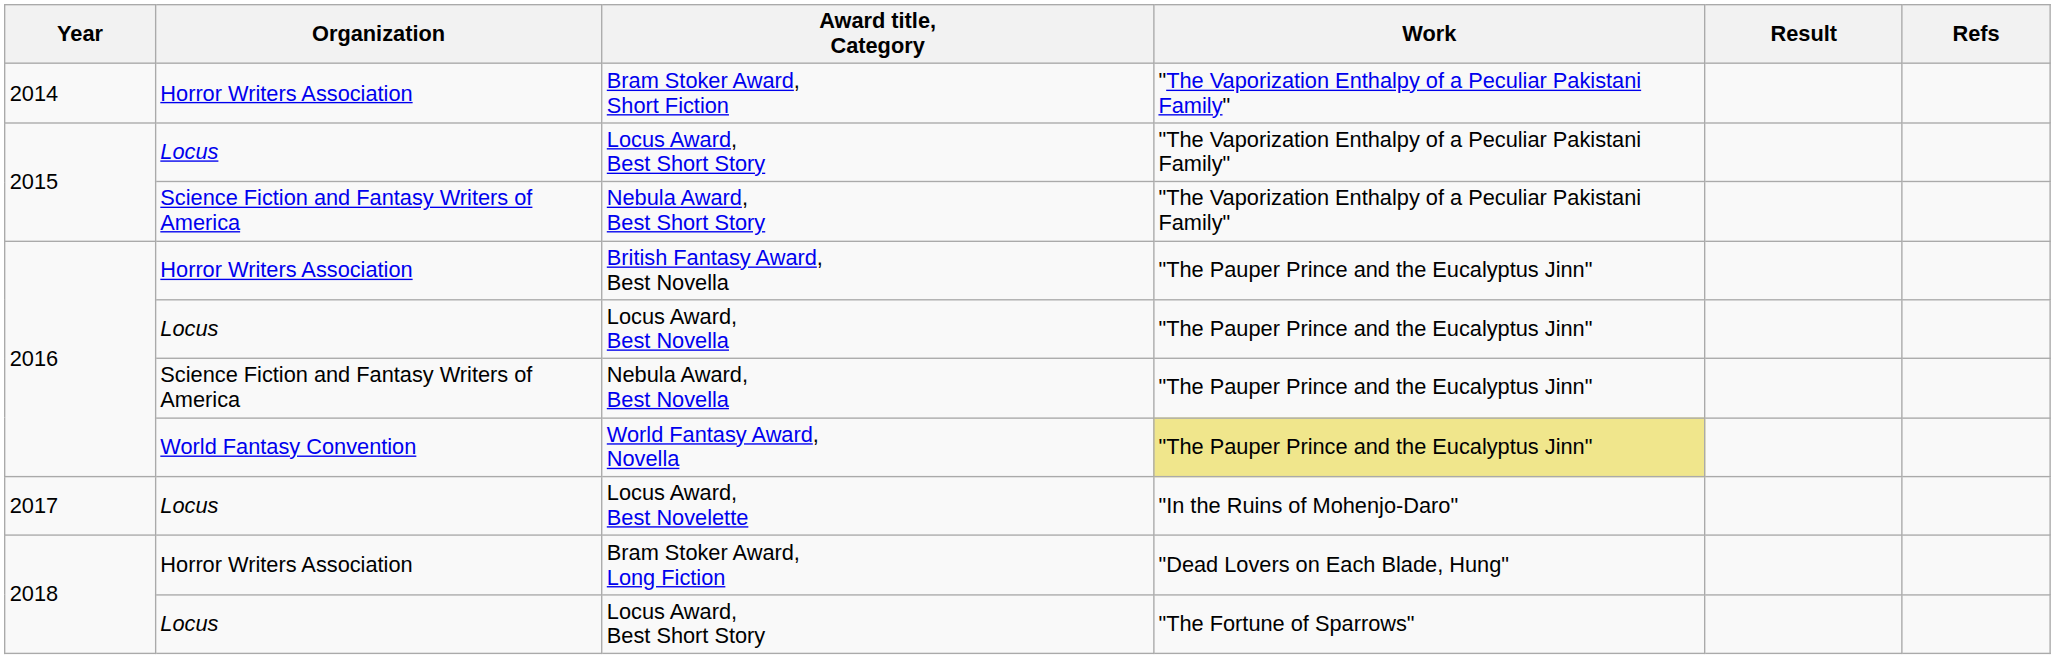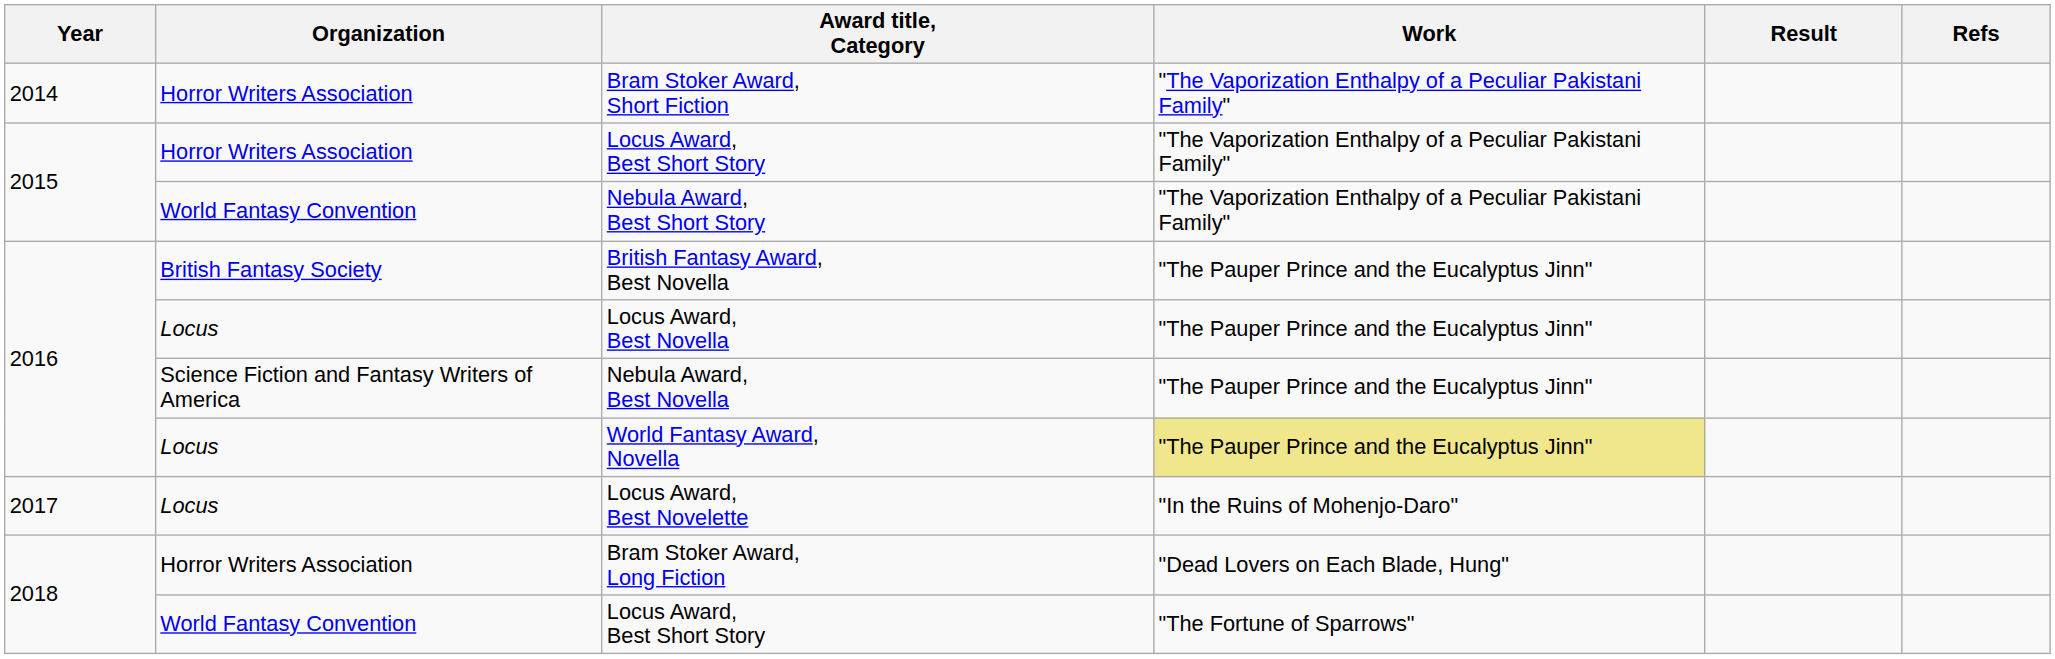 <table class="wikitable" style="width:95%;" cellpadding="5">
 <tr>
 <th scope="col" style="width:30px;">Year</th>
 <th scope="col" style="width:120px;">Organization</th>
 <th scope="col" style="width:150px;">Award title,<br>Category</th>
 <th scope="col" style="width:150px;">Work</th>
 <th scope="col" style="width:10px;">Result</th>
 <th scope="col" style="width:10px;">Refs<br></th>
 </tr>
 <tr>
 <td>2014</td>
 <td><a href='#'>Horror Writers Association</a></td>
 <td><a href='#'>Bram Stoker Award</a>,<br><a href='#'>Short Fiction</a></td>
 <td>"<a href='#'>The Vaporization Enthalpy of a Peculiar Pakistani Family</a>"</td>
 <td></td>
 <td></td>
 </tr>
 <tr>
 <td rowspan="2">2015</td>
-<td><a href='#'><em>Locus</em></a></td>
+<td><a href='#'>Horror Writers Association</a></td>
 <td><a href='#'>Locus Award</a>,<br><a href='#'>Best Short Story</a></td>
 <td>"The Vaporization Enthalpy of a Peculiar Pakistani Family"</td>
 <td></td>
 <td></td>
 </tr>
 <tr>
-<td><a href='#'>Science Fiction and Fantasy Writers of America</a></td>
+<td><a href='#'>World Fantasy Convention</a></td>
 <td><a href='#'>Nebula Award</a>,<br><a href='#'>Best Short Story</a></td>
 <td>"The Vaporization Enthalpy of a Peculiar Pakistani Family"</td>
 <td></td>
 <td></td>
 </tr>
 <tr>
 <td rowspan="4">2016</td>
-<td><a href='#'>Horror Writers Association</a></td>
+<td><a href='#'>British Fantasy Society</a></td>
 <td><a href='#'>British Fantasy Award</a>,<br>Best Novella</td>
 <td>"The Pauper Prince and the Eucalyptus Jinn"</td>
 <td></td>
 <td></td>
 </tr>
 <tr>
 <td><em>Locus</em></td>
 <td>Locus Award,<br><a href='#'>Best Novella</a></td>
 <td>"The Pauper Prince and the Eucalyptus Jinn"</td>
 <td></td>
 <td></td>
 </tr>
 <tr>
 <td>Science Fiction and Fantasy Writers of America</td>
 <td>Nebula Award,<br><a href='#'>Best Novella</a></td>
 <td>"The Pauper Prince and the Eucalyptus Jinn"</td>
 <td></td>
 <td></td>
 </tr>
 <tr>
-<td><a href='#'>World Fantasy Convention</a></td>
+<td><em>Locus</em></td>
 <td><a href='#'>World Fantasy Award</a>,<br><a href='#'>Novella</a></td>
 <td style="background: khaki;">"The Pauper Prince and the Eucalyptus Jinn"</td>
 <td></td>
 <td></td>
 </tr>
 <tr>
 <td>2017</td>
 <td><em>Locus</em></td>
 <td>Locus Award,<br><a href='#'>Best Novelette</a></td>
 <td>"In the Ruins of Mohenjo-Daro"</td>
 <td></td>
 <td></td>
 </tr>
 <tr>
 <td rowspan="2">2018</td>
 <td>Horror Writers Association</td>
 <td>Bram Stoker Award,<br><a href='#'>Long Fiction</a></td>
 <td>"Dead Lovers on Each Blade, Hung"</td>
 <td></td>
 <td></td>
 </tr>
 <tr>
-<td><em>Locus</em></td>
+<td><a href='#'>World Fantasy Convention</a></td>
 <td>Locus Award,<br>Best Short Story</td>
 <td>"The Fortune of Sparrows"</td>
 <td></td>
 <td></td>
 </tr>
 </table>
